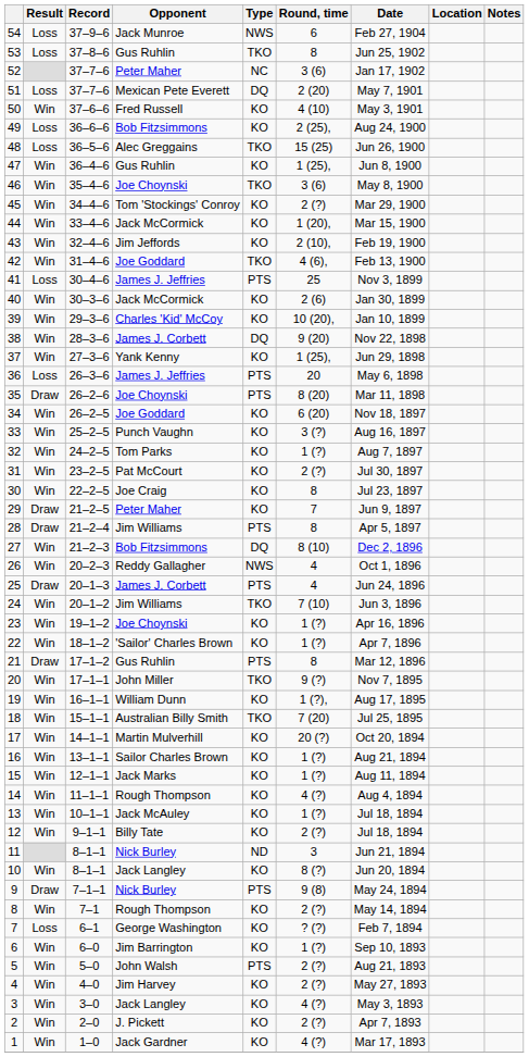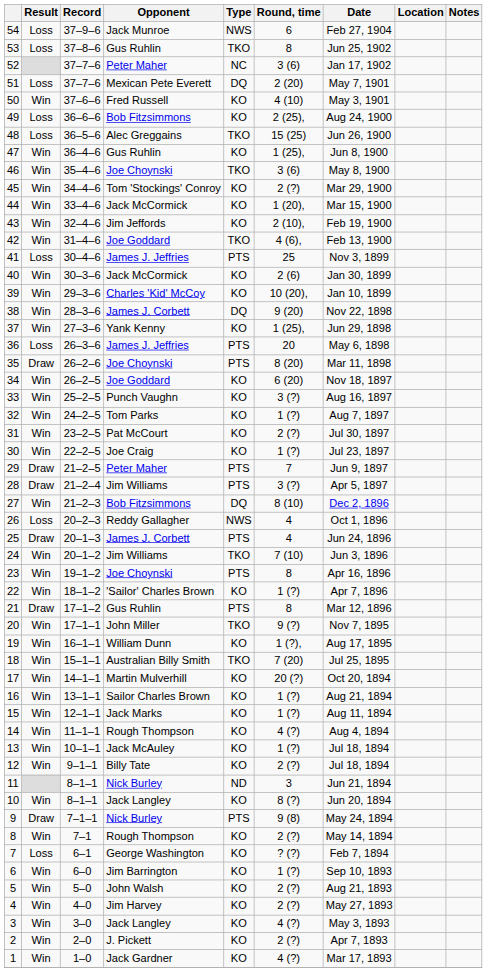 <table class="wikitable mw-collapsible" style="text-align:center">
 <tr>
 <th></th>
 <th>Result</th>
 <th>Record</th>
 <th>Opponent</th>
 <th>Type</th>
 <th>Round, time</th>
 <th>Date</th>
 <th>Location</th>
 <th>Notes</th>
 </tr>
 <tr>
 <td>54</td>
 <td>Loss</td>
 <td>37–9–6 </td>
 <td align=left>Jack Munroe</td>
 <td>NWS</td>
 <td>6</td>
 <td>Feb 27, 1904</td>
 <td style="text-align:left;"></td>
 <td></td>
 </tr>
 <tr>
 <td>53</td>
 <td>Loss</td>
 <td>37–8–6 </td>
 <td align=left>Gus Ruhlin</td>
 <td>TKO</td>
 <td>8</td>
 <td>Jun 25, 1902</td>
 <td style="text-align:left;"></td>
 <td style="text-align:left;"></td>
 </tr>
 <tr>
 <td>52</td>
 <td style="background:#DDD"></td>
 <td>37–7–6 </td>
 <td align=left><a href='#'>Peter Maher</a></td>
 <td>NC</td>
 <td>3 (6)</td>
 <td>Jan 17, 1902</td>
 <td style="text-align:left;"></td>
 <td style="text-align:left;"></td>
 </tr>
 <tr>
 <td>51</td>
 <td>Loss</td>
 <td>37–7–6 </td>
 <td align=left>Mexican Pete Everett</td>
 <td>DQ</td>
 <td>2 (20)</td>
 <td>May 7, 1901</td>
 <td style="text-align:left;"></td>
 <td></td>
 </tr>
 <tr>
 <td>50</td>
 <td>Win</td>
 <td>37–6–6 </td>
 <td align=left>Fred Russell</td>
 <td>KO</td>
 <td>4 (10)</td>
 <td>May 3, 1901</td>
 <td style="text-align:left;"></td>
 <td></td>
 </tr>
 <tr>
 <td>49</td>
 <td>Loss</td>
 <td>36–6–6 </td>
 <td align=left><a href='#'>Bob Fitzsimmons</a></td>
 <td>KO</td>
 <td>2 (25), </td>
 <td>Aug 24, 1900</td>
 <td style="text-align:left;"></td>
 <td></td>
 </tr>
 <tr>
 <td>48</td>
 <td>Loss</td>
 <td>36–5–6 </td>
 <td align=left>Alec Greggains</td>
 <td>TKO</td>
 <td>15 (25)</td>
 <td>Jun 26, 1900</td>
 <td style="text-align:left;"></td>
 <td></td>
 </tr>
 <tr>
 <td>47</td>
 <td>Win</td>
 <td>36–4–6 </td>
 <td align=left>Gus Ruhlin</td>
 <td>KO</td>
 <td>1 (25), </td>
 <td>Jun 8, 1900</td>
 <td style="text-align:left;"></td>
 <td></td>
 </tr>
 <tr>
 <td>46</td>
 <td>Win</td>
 <td>35–4–6 </td>
 <td align=left><a href='#'>Joe Choynski</a></td>
 <td>TKO</td>
 <td>3 (6)</td>
 <td>May 8, 1900</td>
 <td style="text-align:left;"></td>
 <td></td>
 </tr>
 <tr>
 <td>45</td>
 <td>Win</td>
 <td>34–4–6 </td>
 <td align=left>Tom 'Stockings' Conroy</td>
 <td>KO</td>
 <td>2 (?)</td>
 <td>Mar 29, 1900</td>
 <td style="text-align:left;"></td>
 <td></td>
 </tr>
 <tr>
 <td>44</td>
 <td>Win</td>
 <td>33–4–6 </td>
 <td align=left>Jack McCormick</td>
 <td>KO</td>
 <td>1 (20), </td>
 <td>Mar 15, 1900</td>
 <td style="text-align:left;"></td>
 <td></td>
 </tr>
 <tr>
 <td>43</td>
 <td>Win</td>
 <td>32–4–6 </td>
 <td align=left>Jim Jeffords</td>
 <td>KO</td>
 <td>2 (10), </td>
 <td>Feb 19, 1900</td>
 <td style="text-align:left;"></td>
 <td></td>
 </tr>
 <tr>
 <td>42</td>
 <td>Win</td>
 <td>31–4–6 </td>
 <td align=left><a href='#'>Joe Goddard</a></td>
 <td>TKO</td>
 <td>4 (6), </td>
 <td>Feb 13, 1900</td>
 <td style="text-align:left;"></td>
 <td></td>
 </tr>
 <tr>
 <td>41</td>
 <td>Loss</td>
 <td>30–4–6 </td>
 <td align=left><a href='#'>James J. Jeffries</a></td>
 <td>PTS</td>
 <td>25</td>
 <td>Nov 3, 1899</td>
 <td style="text-align:left;"></td>
 <td style="text-align:left;"></td>
 </tr>
 <tr>
 <td>40</td>
 <td>Win</td>
 <td>30–3–6 </td>
 <td align=left>Jack McCormick</td>
 <td>KO</td>
 <td>2 (6)</td>
 <td>Jan 30, 1899</td>
 <td style="text-align:left;"></td>
 <td></td>
 </tr>
 <tr>
 <td>39</td>
 <td>Win</td>
 <td>29–3–6 </td>
 <td align=left><a href='#'>Charles 'Kid' McCoy</a></td>
 <td>KO</td>
 <td>10 (20), </td>
 <td>Jan 10, 1899</td>
 <td style="text-align:left;"></td>
 <td></td>
 </tr>
 <tr>
 <td>38</td>
 <td>Win</td>
 <td>28–3–6 </td>
 <td align=left><a href='#'>James J. Corbett</a></td>
 <td>DQ</td>
 <td>9 (20)</td>
 <td>Nov 22, 1898</td>
 <td style="text-align:left;"></td>
 <td></td>
 </tr>
 <tr>
 <td>37</td>
 <td>Win</td>
 <td>27–3–6 </td>
 <td align=left>Yank Kenny</td>
 <td>KO</td>
 <td>1 (25), </td>
 <td>Jun 29, 1898</td>
 <td style="text-align:left;"></td>
 <td></td>
 </tr>
 <tr>
 <td>36</td>
 <td>Loss</td>
 <td>26–3–6 </td>
 <td align=left><a href='#'>James J. Jeffries</a></td>
 <td>PTS</td>
 <td>20</td>
 <td>May 6, 1898</td>
 <td style="text-align:left;"></td>
 <td style="text-align:left;"></td>
 </tr>
 <tr>
 <td>35</td>
 <td>Draw</td>
 <td>26–2–6 </td>
 <td align=left><a href='#'>Joe Choynski</a></td>
 <td>PTS</td>
 <td>8 (20)</td>
 <td>Mar 11, 1898</td>
 <td style="text-align:left;"></td>
 <td style="text-align:left;"></td>
 </tr>
 <tr>
 <td>34</td>
 <td>Win</td>
 <td>26–2–5 </td>
 <td align=left><a href='#'>Joe Goddard</a></td>
 <td>KO</td>
 <td>6 (20)</td>
 <td>Nov 18, 1897</td>
 <td style="text-align:left;"></td>
 <td style="text-align:left;"></td>
 </tr>
 <tr>
 <td>33</td>
 <td>Win</td>
 <td>25–2–5 </td>
 <td align=left>Punch Vaughn</td>
 <td>KO</td>
 <td>3 (?)</td>
 <td>Aug 16, 1897</td>
 <td style="text-align:left;"></td>
 <td></td>
 </tr>
 <tr>
 <td>32</td>
 <td>Win</td>
 <td>24–2–5 </td>
 <td align=left>Tom Parks</td>
 <td>KO</td>
 <td>1 (?)</td>
 <td>Aug 7, 1897</td>
 <td style="text-align:left;"></td>
 <td></td>
 </tr>
 <tr>
 <td>31</td>
 <td>Win</td>
 <td>23–2–5 </td>
 <td align=left>Pat McCourt</td>
 <td>KO</td>
 <td>2 (?)</td>
 <td>Jul 30, 1897</td>
 <td style="text-align:left;"></td>
 <td></td>
 </tr>
 <tr>
 <td>30</td>
 <td>Win</td>
 <td>22–2–5 </td>
 <td align=left>Joe Craig</td>
 <td>KO</td>
-<td>8</td>
+<td>1 (?)</td>
 <td>Jul 23, 1897</td>
 <td style="text-align:left;"></td>
 <td></td>
 </tr>
 <tr>
 <td>29</td>
 <td>Draw</td>
 <td>21–2–5 </td>
 <td align=left><a href='#'>Peter Maher</a></td>
-<td>KO</td>
+<td>PTS</td>
 <td>7</td>
 <td>Jun 9, 1897</td>
 <td style="text-align:left;"></td>
 <td></td>
 </tr>
 <tr>
 <td>28</td>
 <td>Draw</td>
 <td>21–2–4 </td>
 <td align=left>Jim Williams</td>
 <td>PTS</td>
-<td>8</td>
+<td>3 (?)</td>
 <td>Apr 5, 1897</td>
 <td style="text-align:left;"></td>
 <td></td>
 </tr>
 <tr>
 <td>27</td>
 <td>Win</td>
 <td>21–2–3 </td>
 <td align=left><a href='#'>Bob Fitzsimmons</a></td>
 <td>DQ</td>
 <td>8 (10)</td>
 <td><a href='#'>Dec 2, 1896</a></td>
 <td style="text-align:left;"></td>
 <td style="text-align:left;"></td>
 </tr>
 <tr>
 <td>26</td>
-<td>Win</td>
+<td>Loss</td>
 <td>20–2–3 </td>
 <td align=left>Reddy Gallagher</td>
 <td>NWS</td>
 <td>4</td>
 <td>Oct 1, 1896</td>
 <td style="text-align:left;"></td>
 <td></td>
 </tr>
 <tr>
 <td>25</td>
 <td>Draw</td>
 <td>20–1–3 </td>
 <td align=left><a href='#'>James J. Corbett</a></td>
 <td>PTS</td>
 <td>4</td>
 <td>Jun 24, 1896</td>
 <td style="text-align:left;"></td>
 <td></td>
 </tr>
 <tr>
 <td>24</td>
 <td>Win</td>
 <td>20–1–2 </td>
 <td align=left>Jim Williams</td>
 <td>TKO</td>
 <td>7 (10)</td>
 <td>Jun 3, 1896</td>
 <td style="text-align:left;"></td>
 <td></td>
 </tr>
 <tr>
 <td>23</td>
 <td>Win</td>
 <td>19–1–2 </td>
 <td align=left><a href='#'>Joe Choynski</a></td>
-<td>KO</td>
-<td>1 (?)</td>
+<td>PTS</td>
+<td>8</td>
 <td>Apr 16, 1896</td>
 <td style="text-align:left;"></td>
 <td></td>
 </tr>
 <tr>
 <td>22</td>
 <td>Win</td>
 <td>18–1–2 </td>
 <td align=left>'Sailor' Charles Brown</td>
 <td>KO</td>
 <td>1 (?)</td>
 <td>Apr 7, 1896</td>
 <td style="text-align:left;"></td>
 <td></td>
 </tr>
 <tr>
 <td>21</td>
 <td>Draw</td>
 <td>17–1–2 </td>
 <td align=left>Gus Ruhlin</td>
 <td>PTS</td>
 <td>8</td>
 <td>Mar 12, 1896</td>
 <td style="text-align:left;"></td>
 <td></td>
 </tr>
 <tr>
 <td>20</td>
 <td>Win</td>
 <td>17–1–1 </td>
 <td align=left>John Miller</td>
 <td>TKO</td>
 <td>9 (?)</td>
 <td>Nov 7, 1895</td>
 <td style="text-align:left;"></td>
 <td></td>
 </tr>
 <tr>
 <td>19</td>
 <td>Win</td>
 <td>16–1–1 </td>
 <td align=left>William Dunn</td>
 <td>KO</td>
 <td>1 (?), </td>
 <td>Aug 17, 1895</td>
 <td style="text-align:left;"></td>
 <td></td>
 </tr>
 <tr>
 <td>18</td>
 <td>Win</td>
 <td>15–1–1 </td>
 <td align=left>Australian Billy Smith</td>
 <td>TKO</td>
 <td>7 (20)</td>
 <td>Jul 25, 1895</td>
 <td style="text-align:left;"></td>
 <td></td>
 </tr>
 <tr>
 <td>17</td>
 <td>Win</td>
 <td>14–1–1 </td>
 <td align=left>Martin Mulverhill</td>
 <td>KO</td>
 <td>20 (?)</td>
 <td>Oct 20, 1894</td>
 <td style="text-align:left;"></td>
 <td></td>
 </tr>
 <tr>
 <td>16</td>
 <td>Win</td>
 <td>13–1–1 </td>
 <td align=left>Sailor Charles Brown</td>
 <td>KO</td>
 <td>1 (?)</td>
 <td>Aug 21, 1894</td>
 <td style="text-align:left;"></td>
 <td></td>
 </tr>
 <tr>
 <td>15</td>
 <td>Win</td>
 <td>12–1–1 </td>
 <td align=left>Jack Marks</td>
 <td>KO</td>
 <td>1 (?)</td>
 <td>Aug 11, 1894</td>
 <td style="text-align:left;"></td>
 <td></td>
 </tr>
 <tr>
 <td>14</td>
 <td>Win</td>
 <td>11–1–1 </td>
 <td align=left>Rough Thompson</td>
 <td>KO</td>
 <td>4 (?)</td>
 <td>Aug 4, 1894</td>
 <td style="text-align:left;"></td>
 <td></td>
 </tr>
 <tr>
 <td>13</td>
 <td>Win</td>
 <td>10–1–1 </td>
 <td align=left>Jack McAuley</td>
 <td>KO</td>
 <td>1 (?)</td>
 <td>Jul 18, 1894</td>
 <td style="text-align:left;"></td>
 <td></td>
 </tr>
 <tr>
 <td>12</td>
 <td>Win</td>
 <td>9–1–1 </td>
 <td align=left>Billy Tate</td>
 <td>KO</td>
 <td>2 (?)</td>
 <td>Jul 18, 1894</td>
 <td style="text-align:left;"></td>
 <td></td>
 </tr>
 <tr>
 <td>11</td>
 <td style="background:#DDD"></td>
 <td>8–1–1 </td>
 <td align=left><a href='#'>Nick Burley</a></td>
 <td>ND</td>
 <td>3</td>
 <td>Jun 21, 1894</td>
 <td style="text-align:left;"></td>
 <td></td>
 </tr>
 <tr>
 <td>10</td>
 <td>Win</td>
 <td>8–1–1</td>
 <td align=left>Jack Langley</td>
 <td>KO</td>
 <td>8 (?)</td>
 <td>Jun 20, 1894</td>
 <td style="text-align:left;"></td>
 <td></td>
 </tr>
 <tr>
 <td>9</td>
 <td>Draw</td>
 <td>7–1–1</td>
 <td align=left><a href='#'>Nick Burley</a></td>
 <td>PTS</td>
 <td>9 (8)</td>
 <td>May 24, 1894</td>
 <td style="text-align:left;"></td>
 <td style="text-align:left;"></td>
 </tr>
 <tr>
 <td>8</td>
 <td>Win</td>
 <td>7–1</td>
 <td align=left>Rough Thompson</td>
 <td>KO</td>
 <td>2 (?)</td>
 <td>May 14, 1894</td>
 <td style="text-align:left;"></td>
 <td></td>
 </tr>
 <tr>
 <td>7</td>
 <td>Loss</td>
 <td>6–1</td>
 <td align=left>George Washington</td>
 <td>KO</td>
 <td>? (?)</td>
 <td>Feb 7, 1894</td>
 <td style="text-align:left;"></td>
 <td></td>
 </tr>
 <tr>
 <td>6</td>
 <td>Win</td>
 <td>6–0</td>
 <td align=left>Jim Barrington</td>
 <td>KO</td>
 <td>1 (?)</td>
 <td>Sep 10, 1893</td>
 <td style="text-align:left;"></td>
 <td></td>
 </tr>
 <tr>
 <td>5</td>
 <td>Win</td>
 <td>5–0</td>
 <td align=left>John Walsh</td>
-<td>PTS</td>
+<td>KO</td>
 <td>2 (?)</td>
 <td>Aug 21, 1893</td>
 <td style="text-align:left;"></td>
 <td></td>
 </tr>
 <tr>
 <td>4</td>
 <td>Win</td>
 <td>4–0</td>
 <td align=left>Jim Harvey</td>
 <td>KO</td>
 <td>2 (?)</td>
 <td>May 27, 1893</td>
 <td style="text-align:left;"></td>
 <td></td>
 </tr>
 <tr>
 <td>3</td>
 <td>Win</td>
 <td>3–0</td>
 <td align=left>Jack Langley</td>
 <td>KO</td>
 <td>4 (?)</td>
 <td>May 3, 1893</td>
 <td style="text-align:left;"></td>
 <td></td>
 </tr>
 <tr>
 <td>2</td>
 <td>Win</td>
 <td>2–0</td>
 <td align=left>J. Pickett</td>
 <td>KO</td>
 <td>2 (?)</td>
 <td>Apr 7, 1893</td>
 <td style="text-align:left;"></td>
 <td></td>
 </tr>
 <tr>
 <td>1</td>
 <td>Win</td>
 <td>1–0</td>
 <td align=left>Jack Gardner</td>
 <td>KO</td>
 <td>4 (?)</td>
 <td>Mar 17, 1893</td>
 <td style="text-align:left;"></td>
 <td></td>
 </tr>
 <tr>
 </tr>
 </table>
